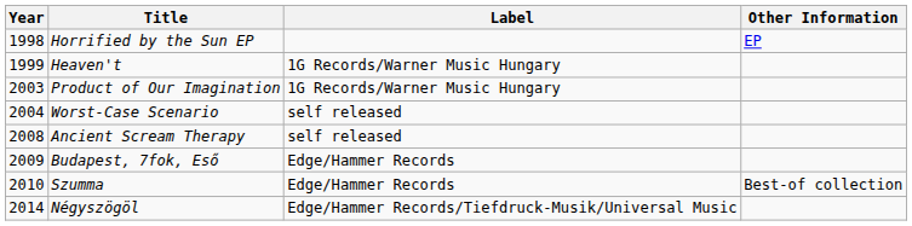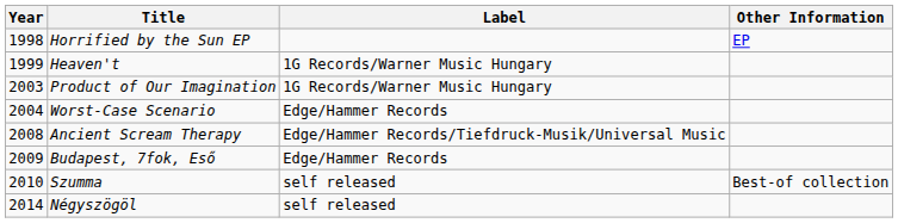 <table class="wikitable">
 <tr>
 <th>Year</th>
 <th>Title</th>
 <th>Label</th>
 <th>Other Information</th>
 </tr>
 <tr>
 <td>1998</td>
 <td><em>Horrified by the Sun EP</em></td>
 <td></td>
 <td><a href='#'>EP</a></td>
 </tr>
 <tr>
 <td>1999</td>
 <td><em>Heaven't</em></td>
 <td>1G Records/Warner Music Hungary</td>
 <td></td>
 </tr>
 <tr>
 <td>2003</td>
 <td><em>Product of Our Imagination</em></td>
 <td>1G Records/Warner Music Hungary</td>
 <td></td>
 </tr>
 <tr>
 <td>2004</td>
 <td><em>Worst-Case Scenario</em></td>
-<td>self released</td>
+<td>Edge/Hammer Records</td>
 <td></td>
 </tr>
 <tr>
 <td>2008</td>
 <td><em>Ancient Scream Therapy</em></td>
-<td>self released</td>
+<td>Edge/Hammer Records/Tiefdruck-Musik/Universal Music</td>
 <td></td>
 </tr>
 <tr>
 <td>2009</td>
 <td><em>Budapest, 7fok, Eső</em></td>
 <td>Edge/Hammer Records</td>
 <td></td>
 </tr>
 <tr>
 <td>2010</td>
 <td><em>Szumma</em></td>
-<td>Edge/Hammer Records</td>
+<td>self released</td>
 <td>Best-of collection</td>
 </tr>
 <tr>
 <td>2014</td>
 <td><em>Négyszögöl</em></td>
-<td>Edge/Hammer Records/Tiefdruck-Musik/Universal Music</td>
+<td>self released</td>
 <td></td>
 </tr>
 </table>
